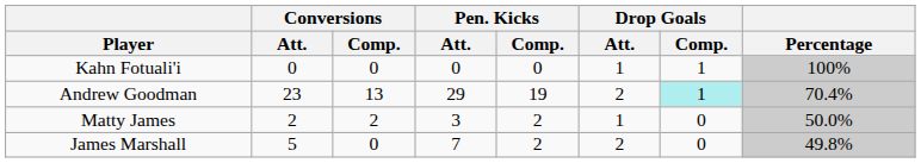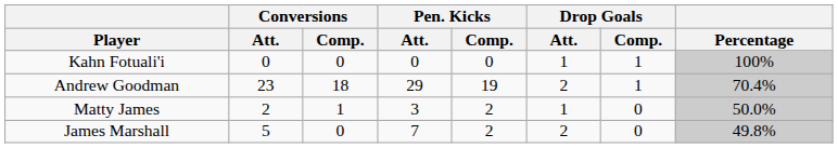 <table class="wikitable" style="text-align:center; line-height: 90%; font-size:90%;" width=80%>
 <tr>
 <th></th>
 <th colspan=2>Conversions</th>
 <th colspan=2>Pen. Kicks</th>
 <th colspan=2>Drop Goals</th>
 <th></th>
 </tr>
 <tr>
 <th width=27%>Player</th>
 <th width=9%>Att.</th>
 <th width=9%>Comp.</th>
 <th width=9%>Att.</th>
 <th width=9%>Comp.</th>
 <th width=9%>Att.</th>
 <th width=9%>Comp.</th>
 <th width=19%>Percentage</th>
 </tr>
 <tr>
 <td>Kahn Fotuali'i</td>
 <td>0</td>
 <td>0</td>
 <td>0</td>
 <td>0</td>
 <td>1</td>
 <td>1</td>
 <td bgcolor=#cccccc>100%</td>
 </tr>
 <tr>
 <td>Andrew Goodman</td>
 <td>23</td>
-<td>13</td>
+<td>18</td>
 <td>29</td>
 <td>19</td>
 <td>2</td>
-<td style="background: paleturquoise;">1</td>
+<td>1</td>
 <td bgcolor=#cccccc>70.4%</td>
 </tr>
 <tr>
 <td>Matty James</td>
 <td>2</td>
-<td>2</td>
+<td>1</td>
 <td>3</td>
 <td>2</td>
 <td>1</td>
 <td>0</td>
 <td bgcolor=#cccccc>50.0%</td>
 </tr>
 <tr>
 <td>James Marshall</td>
 <td>5</td>
 <td>0</td>
 <td>7</td>
 <td>2</td>
 <td>2</td>
 <td>0</td>
 <td bgcolor=#cccccc>49.8%</td>
 </tr>
 </table>
